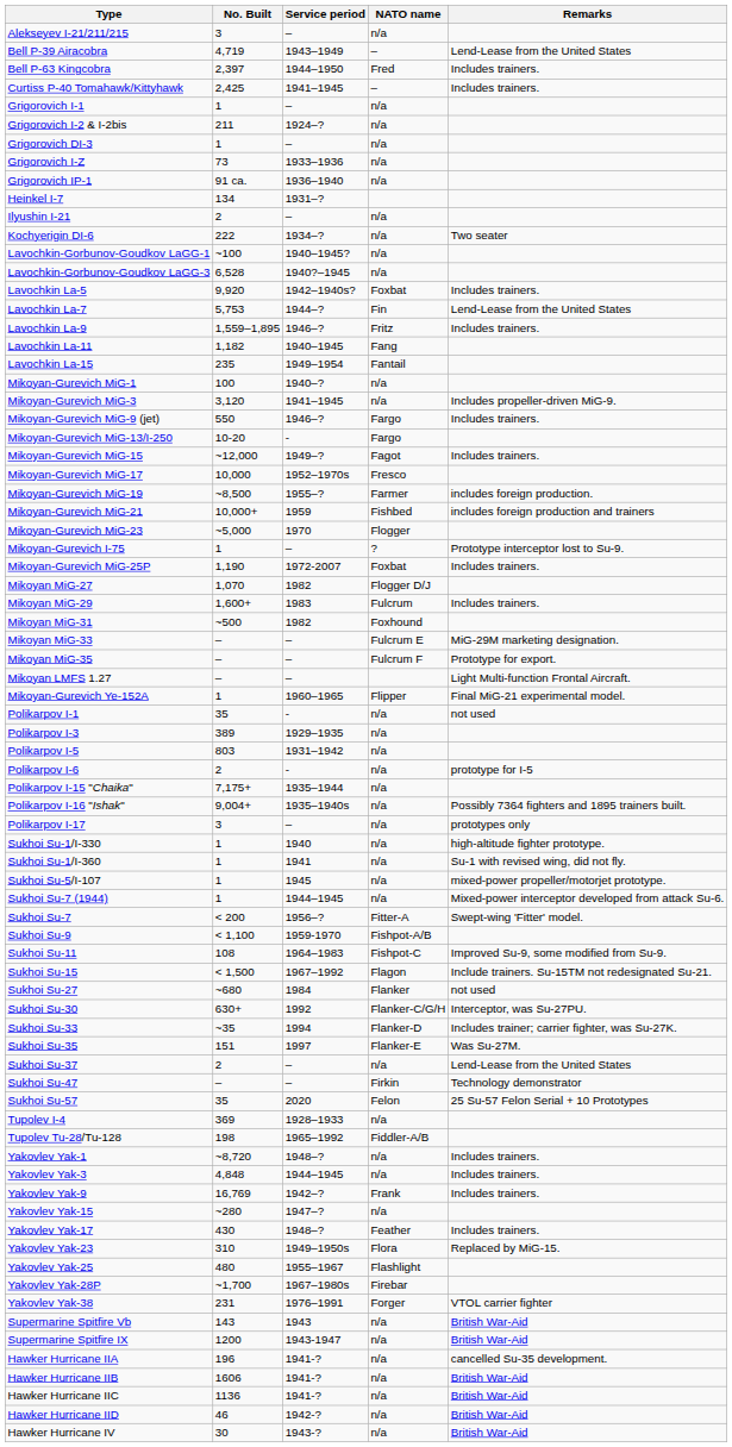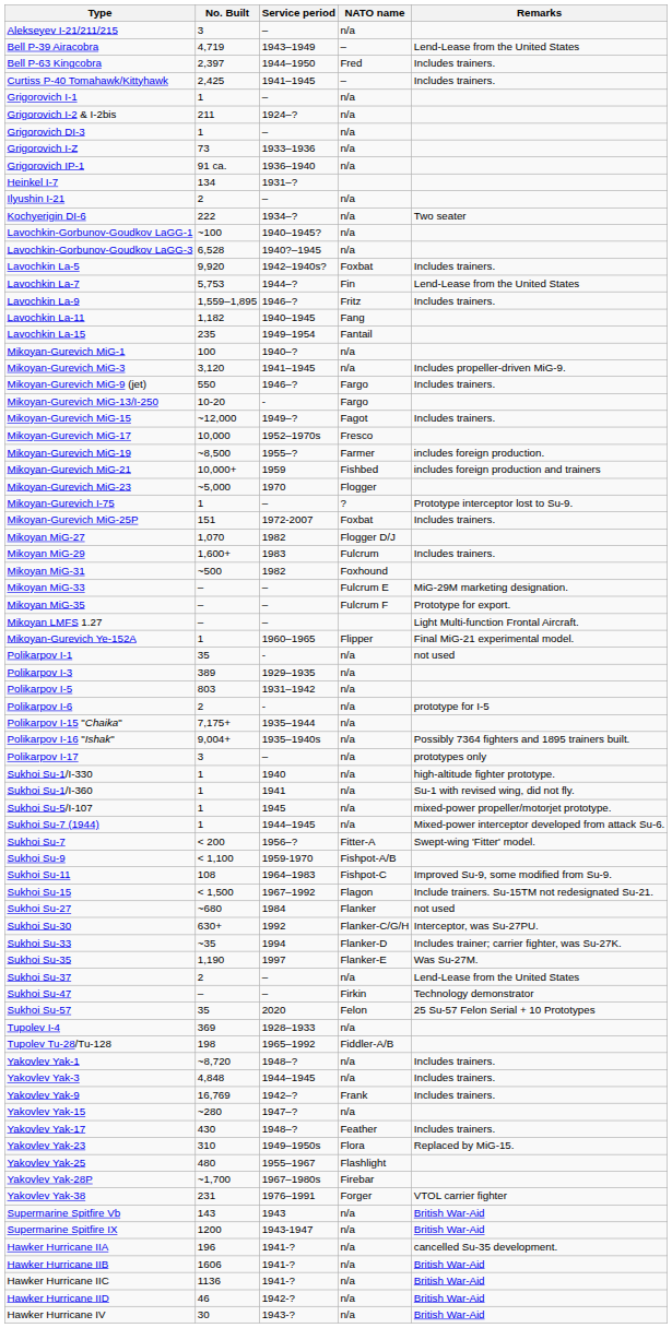 <table class="wikitable sortable">
 <tr>
 <th>Type</th>
 <th>No. Built</th>
 <th>Service period</th>
 <th>NATO name</th>
 <th>Remarks</th>
 </tr>
 <tr>
 <td><a href='#'>Alekseyev I-21/211/215</a></td>
 <td>3</td>
 <td>–</td>
 <td>n/a</td>
 <td></td>
 </tr>
 <tr>
 <td><a href='#'>Bell P-39 Airacobra</a></td>
 <td>4,719</td>
 <td>1943–1949</td>
 <td>–</td>
 <td>Lend-Lease from the United States</td>
 </tr>
 <tr>
 <td><a href='#'>Bell P-63 Kingcobra</a></td>
 <td>2,397</td>
 <td>1944–1950</td>
 <td>Fred</td>
 <td>Includes trainers.</td>
 </tr>
 <tr>
 <td><a href='#'>Curtiss P-40 Tomahawk/Kittyhawk</a></td>
 <td>2,425</td>
 <td>1941–1945</td>
 <td>–</td>
 <td>Includes trainers.</td>
 </tr>
 <tr>
 <td><a href='#'>Grigorovich I-1</a></td>
 <td>1</td>
 <td>–</td>
 <td>n/a</td>
 <td></td>
 </tr>
 <tr>
 <td><a href='#'>Grigorovich I-2</a> & I-2bis</td>
 <td>211</td>
 <td>1924–?</td>
 <td>n/a</td>
 <td></td>
 </tr>
 <tr>
 <td><a href='#'>Grigorovich DI-3</a></td>
 <td>1</td>
 <td>–</td>
 <td>n/a</td>
 <td></td>
 </tr>
 <tr>
 <td><a href='#'>Grigorovich I-Z</a></td>
 <td>73</td>
 <td>1933–1936</td>
 <td>n/a</td>
 <td></td>
 </tr>
 <tr>
 <td><a href='#'>Grigorovich IP-1</a></td>
 <td>91 ca.</td>
 <td>1936–1940</td>
 <td>n/a</td>
 <td></td>
 </tr>
 <tr>
 <td><a href='#'>Heinkel I-7</a></td>
 <td>134</td>
 <td>1931–?</td>
 <td></td>
 <td></td>
 </tr>
 <tr>
 <td><a href='#'>Ilyushin I-21</a></td>
 <td>2</td>
 <td>–</td>
 <td>n/a</td>
 <td></td>
 </tr>
 <tr>
 <td><a href='#'>Kochyerigin DI-6</a></td>
 <td>222</td>
 <td>1934–?</td>
 <td>n/a</td>
 <td>Two seater</td>
 </tr>
 <tr>
 <td><a href='#'>Lavochkin-Gorbunov-Goudkov LaGG-1</a></td>
 <td>~100</td>
 <td>1940–1945?</td>
 <td>n/a</td>
 <td></td>
 </tr>
 <tr>
 <td><a href='#'>Lavochkin-Gorbunov-Goudkov LaGG-3</a></td>
 <td>6,528</td>
 <td>1940?–1945</td>
 <td>n/a</td>
 <td></td>
 </tr>
 <tr>
 <td><a href='#'>Lavochkin La-5</a></td>
 <td>9,920</td>
 <td>1942–1940s?</td>
 <td>Foxbat</td>
 <td>Includes trainers.</td>
 </tr>
 <tr>
 <td><a href='#'>Lavochkin La-7</a></td>
 <td>5,753</td>
 <td>1944–?</td>
 <td>Fin</td>
 <td>Lend-Lease from the United States</td>
 </tr>
 <tr>
 <td><a href='#'>Lavochkin La-9</a></td>
 <td>1,559–1,895</td>
 <td>1946–?</td>
 <td>Fritz</td>
 <td>Includes trainers.</td>
 </tr>
 <tr>
 <td><a href='#'>Lavochkin La-11</a></td>
 <td>1,182</td>
 <td>1940–1945</td>
 <td>Fang</td>
 <td></td>
 </tr>
 <tr>
 <td><a href='#'>Lavochkin La-15</a></td>
 <td>235</td>
 <td>1949–1954</td>
 <td>Fantail</td>
 <td></td>
 </tr>
 <tr>
 <td><a href='#'>Mikoyan-Gurevich MiG-1</a></td>
 <td>100</td>
 <td>1940–?</td>
 <td>n/a</td>
 <td></td>
 </tr>
 <tr>
 <td><a href='#'>Mikoyan-Gurevich MiG-3</a></td>
 <td>3,120</td>
 <td>1941–1945</td>
 <td>n/a</td>
 <td>Includes propeller-driven MiG-9.</td>
 </tr>
 <tr>
 <td><a href='#'>Mikoyan-Gurevich MiG-9</a> (jet)</td>
 <td>550</td>
 <td>1946–?</td>
 <td>Fargo</td>
 <td>Includes trainers.</td>
 </tr>
 <tr>
 <td><a href='#'>Mikoyan-Gurevich MiG-13/I-250</a></td>
 <td>10-20</td>
 <td>-</td>
 <td>Fargo</td>
 <td></td>
 </tr>
 <tr>
 <td><a href='#'>Mikoyan-Gurevich MiG-15</a></td>
 <td>~12,000</td>
 <td>1949–?</td>
 <td>Fagot</td>
 <td>Includes trainers.</td>
 </tr>
 <tr>
 <td><a href='#'>Mikoyan-Gurevich MiG-17</a></td>
 <td>10,000</td>
 <td>1952–1970s</td>
 <td>Fresco</td>
 <td></td>
 </tr>
 <tr>
 <td><a href='#'>Mikoyan-Gurevich MiG-19</a></td>
 <td>~8,500</td>
 <td>1955–?</td>
 <td>Farmer</td>
 <td>includes foreign production.</td>
 </tr>
 <tr>
 <td><a href='#'>Mikoyan-Gurevich MiG-21</a></td>
 <td>10,000+</td>
 <td>1959</td>
 <td>Fishbed</td>
 <td>includes foreign production and trainers</td>
 </tr>
 <tr>
 <td><a href='#'>Mikoyan-Gurevich MiG-23</a></td>
 <td>~5,000</td>
 <td>1970</td>
 <td>Flogger</td>
 <td></td>
 </tr>
 <tr>
 <td><a href='#'>Mikoyan-Gurevich I-75</a></td>
 <td>1</td>
 <td>–</td>
 <td>?</td>
 <td>Prototype interceptor lost to Su-9.</td>
 </tr>
 <tr>
 <td><a href='#'>Mikoyan-Gurevich MiG-25P</a></td>
-<td>1,190</td>
+<td>151</td>
 <td>1972-2007</td>
 <td>Foxbat</td>
 <td>Includes trainers.</td>
 </tr>
 <tr>
 <td><a href='#'>Mikoyan MiG-27</a></td>
 <td>1,070</td>
 <td>1982</td>
 <td>Flogger D/J</td>
 <td></td>
 </tr>
 <tr>
 <td><a href='#'>Mikoyan MiG-29</a></td>
 <td>1,600+</td>
 <td>1983</td>
 <td>Fulcrum</td>
 <td>Includes trainers.</td>
 </tr>
 <tr>
 <td><a href='#'>Mikoyan MiG-31</a></td>
 <td>~500</td>
 <td>1982</td>
 <td>Foxhound</td>
 <td></td>
 </tr>
 <tr>
 <td><a href='#'>Mikoyan MiG-33</a></td>
 <td>–</td>
 <td>–</td>
 <td>Fulcrum E</td>
 <td>MiG-29M marketing designation.</td>
 </tr>
 <tr>
 <td><a href='#'>Mikoyan MiG-35</a></td>
 <td>–</td>
 <td>–</td>
 <td>Fulcrum F</td>
 <td>Prototype for export.</td>
 </tr>
 <tr>
 <td><a href='#'>Mikoyan LMFS</a> 1.27</td>
 <td>–</td>
 <td>–</td>
 <td></td>
 <td>Light Multi-function Frontal Aircraft.</td>
 </tr>
 <tr>
 <td><a href='#'>Mikoyan-Gurevich Ye-152A</a></td>
 <td>1</td>
 <td>1960–1965</td>
 <td>Flipper</td>
 <td>Final MiG-21 experimental model.</td>
 </tr>
 <tr>
 <td><a href='#'>Polikarpov I-1</a></td>
 <td>35</td>
 <td>-</td>
 <td>n/a</td>
 <td>not used</td>
 </tr>
 <tr>
 <td><a href='#'>Polikarpov I-3</a></td>
 <td>389</td>
 <td>1929–1935</td>
 <td>n/a</td>
 <td></td>
 </tr>
 <tr>
 <td><a href='#'>Polikarpov I-5</a></td>
 <td>803</td>
 <td>1931–1942</td>
 <td>n/a</td>
 <td></td>
 </tr>
 <tr>
 <td><a href='#'>Polikarpov I-6</a></td>
 <td>2</td>
 <td>-</td>
 <td>n/a</td>
 <td>prototype for I-5</td>
 </tr>
 <tr>
 <td><a href='#'>Polikarpov I-15</a> "<em>Chaika</em>"</td>
 <td>7,175+</td>
 <td>1935–1944</td>
 <td>n/a</td>
 <td></td>
 </tr>
 <tr>
 <td><a href='#'>Polikarpov I-16</a> "<em>Ishak</em>"</td>
 <td>9,004+</td>
 <td>1935–1940s</td>
 <td>n/a</td>
 <td>Possibly 7364 fighters and 1895 trainers built.</td>
 </tr>
 <tr>
 <td><a href='#'>Polikarpov I-17</a></td>
 <td>3</td>
 <td>–</td>
 <td>n/a</td>
 <td>prototypes only</td>
 </tr>
 <tr>
 <td><a href='#'>Sukhoi Su-1</a>/I-330</td>
 <td>1</td>
 <td>1940</td>
 <td>n/a</td>
 <td>high-altitude fighter prototype.</td>
 </tr>
 <tr>
 <td><a href='#'>Sukhoi Su-1</a>/I-360</td>
 <td>1</td>
 <td>1941</td>
 <td>n/a</td>
 <td>Su-1 with revised wing, did not fly.</td>
 </tr>
 <tr>
 <td><a href='#'>Sukhoi Su-5</a>/I-107</td>
 <td>1</td>
 <td>1945</td>
 <td>n/a</td>
 <td>mixed-power propeller/motorjet prototype.</td>
 </tr>
 <tr>
 <td><a href='#'>Sukhoi Su-7 (1944)</a></td>
 <td>1</td>
 <td>1944–1945</td>
 <td>n/a</td>
 <td>Mixed-power interceptor developed from attack Su-6.</td>
 </tr>
 <tr>
 <td><a href='#'>Sukhoi Su-7</a></td>
 <td>< 200</td>
 <td>1956–?</td>
 <td>Fitter-A</td>
 <td>Swept-wing 'Fitter' model.</td>
 </tr>
 <tr>
 <td><a href='#'>Sukhoi Su-9</a></td>
 <td>< 1,100</td>
 <td>1959-1970</td>
 <td>Fishpot-A/B</td>
 <td></td>
 </tr>
 <tr>
 <td><a href='#'>Sukhoi Su-11</a></td>
 <td>108</td>
 <td>1964–1983</td>
 <td>Fishpot-C</td>
 <td>Improved Su-9, some modified from Su-9.</td>
 </tr>
 <tr>
 <td><a href='#'>Sukhoi Su-15</a></td>
 <td>< 1,500</td>
 <td>1967–1992</td>
 <td>Flagon</td>
 <td>Include trainers. Su-15TM not redesignated Su-21.</td>
 </tr>
 <tr>
 <td><a href='#'>Sukhoi Su-27</a></td>
 <td>~680</td>
 <td>1984</td>
 <td>Flanker</td>
 <td>not used</td>
 </tr>
 <tr>
 <td><a href='#'>Sukhoi Su-30</a></td>
 <td>630+</td>
 <td>1992</td>
 <td>Flanker-C/G/H</td>
 <td>Interceptor, was Su-27PU.</td>
 </tr>
 <tr>
 <td><a href='#'>Sukhoi Su-33</a></td>
 <td>~35</td>
 <td>1994</td>
 <td>Flanker-D</td>
 <td>Includes trainer; carrier fighter, was Su-27K.</td>
 </tr>
 <tr>
 <td><a href='#'>Sukhoi Su-35</a></td>
-<td>151</td>
+<td>1,190</td>
 <td>1997</td>
 <td>Flanker-E</td>
 <td>Was Su-27M.</td>
 </tr>
 <tr>
 <td><a href='#'>Sukhoi Su-37</a></td>
 <td>2</td>
 <td>–</td>
 <td>n/a</td>
 <td>Lend-Lease from the United States</td>
 </tr>
 <tr>
 <td><a href='#'>Sukhoi Su-47</a></td>
 <td>–</td>
 <td>–</td>
 <td>Firkin</td>
 <td>Technology demonstrator</td>
 </tr>
 <tr>
 <td><a href='#'>Sukhoi Su-57</a></td>
 <td>35</td>
 <td>2020</td>
 <td>Felon</td>
 <td>25 Su-57 Felon Serial + 10 Prototypes</td>
 </tr>
 <tr>
 <td><a href='#'>Tupolev I-4</a></td>
 <td>369</td>
 <td>1928–1933</td>
 <td>n/a</td>
 <td></td>
 </tr>
 <tr>
 <td><a href='#'>Tupolev Tu-28</a>/Tu-128</td>
 <td>198</td>
 <td>1965–1992</td>
 <td>Fiddler-A/B</td>
 <td></td>
 </tr>
 <tr>
 <td><a href='#'>Yakovlev Yak-1</a></td>
 <td>~8,720</td>
 <td>1948–?</td>
 <td>n/a</td>
 <td>Includes trainers.</td>
 </tr>
 <tr>
 <td><a href='#'>Yakovlev Yak-3</a></td>
 <td>4,848</td>
 <td>1944–1945</td>
 <td>n/a</td>
 <td>Includes trainers.</td>
 </tr>
 <tr>
 <td><a href='#'>Yakovlev Yak-9</a></td>
 <td>16,769</td>
 <td>1942–?</td>
 <td>Frank</td>
 <td>Includes trainers.</td>
 </tr>
 <tr>
 <td><a href='#'>Yakovlev Yak-15</a></td>
 <td>~280</td>
 <td>1947–?</td>
 <td>n/a</td>
 <td></td>
 </tr>
 <tr>
 <td><a href='#'>Yakovlev Yak-17</a></td>
 <td>430</td>
 <td>1948–?</td>
 <td>Feather</td>
 <td>Includes trainers.</td>
 </tr>
 <tr>
 <td><a href='#'>Yakovlev Yak-23</a></td>
 <td>310</td>
 <td>1949–1950s</td>
 <td>Flora</td>
 <td>Replaced by MiG-15.</td>
 </tr>
 <tr>
 <td><a href='#'>Yakovlev Yak-25</a></td>
 <td>480</td>
 <td>1955–1967</td>
 <td>Flashlight</td>
 <td></td>
 </tr>
 <tr>
 <td><a href='#'>Yakovlev Yak-28P</a></td>
 <td>~1,700</td>
 <td>1967–1980s</td>
 <td>Firebar</td>
 <td></td>
 </tr>
 <tr>
 <td><a href='#'>Yakovlev Yak-38</a></td>
 <td>231</td>
 <td>1976–1991</td>
 <td>Forger</td>
 <td>VTOL carrier fighter</td>
 </tr>
 <tr>
 <td><a href='#'>Supermarine Spitfire Vb</a></td>
 <td>143</td>
 <td>1943</td>
 <td>n/a</td>
 <td><a href='#'>British War-Aid</a></td>
 </tr>
 <tr>
 <td><a href='#'>Supermarine Spitfire IX</a></td>
 <td>1200</td>
 <td>1943-1947</td>
 <td>n/a</td>
 <td><a href='#'>British War-Aid</a></td>
 </tr>
 <tr>
 <td><a href='#'>Hawker Hurricane IIA</a></td>
 <td>196</td>
 <td>1941-?</td>
 <td>n/a</td>
 <td>cancelled Su-35 development.</td>
 </tr>
 <tr>
 <td><a href='#'>Hawker Hurricane IIB</a></td>
 <td>1606</td>
 <td>1941-?</td>
 <td>n/a</td>
 <td><a href='#'>British War-Aid</a></td>
 </tr>
 <tr>
 <td>Hawker Hurricane IIC</td>
 <td>1136</td>
 <td>1941-?</td>
 <td>n/a</td>
 <td><a href='#'>British War-Aid</a></td>
 </tr>
 <tr>
 <td><a href='#'>Hawker Hurricane IID</a></td>
 <td>46</td>
 <td>1942-?</td>
 <td>n/a</td>
 <td><a href='#'>British War-Aid</a></td>
 </tr>
 <tr>
 <td>Hawker Hurricane IV</td>
 <td>30</td>
 <td>1943-?</td>
 <td>n/a</td>
 <td><a href='#'>British War-Aid</a></td>
 </tr>
 </table>
